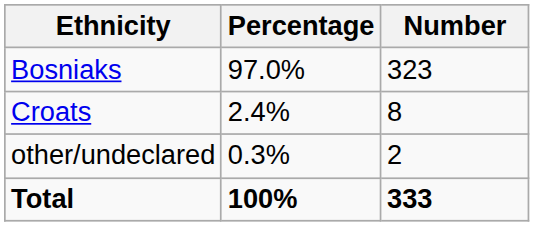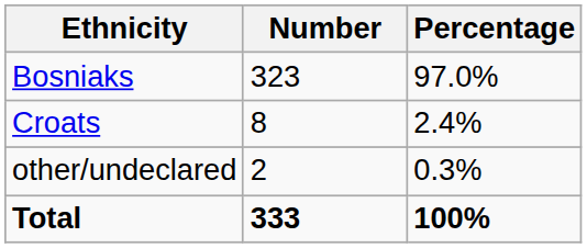 <table class="wikitable">
 <tr>
 <th width="100px">Ethnicity</th>
+<th width="80px">Number</th>
 <th width="80px">Percentage</th>
-<th width="80px">Number</th>
 </tr>
 <tr>
 <td><a href='#'>Bosniaks</a></td>
+<td>323</td>
 <td>97.0%</td>
-<td>323</td>
 </tr>
 <tr>
 <td><a href='#'>Croats</a></td>
+<td>8</td>
 <td>2.4%</td>
-<td>8</td>
 </tr>
 <tr>
 <td>other/undeclared</td>
+<td>2</td>
 <td>0.3%</td>
-<td>2</td>
 </tr>
 <tr>
 <td><strong>Total</strong></td>
+<td><strong>333</strong></td>
 <td><strong>100%</strong></td>
-<td><strong>333</strong></td>
 </tr>
 </table>
